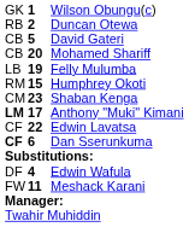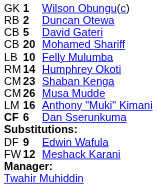 <table style="font-size: 90%;" cellspacing="0" cellpadding="0" align="center">
 <tr>
 <th width=25></th>
 <th width=25></th>
 </tr>
 <tr>
 <td>GK</td>
 <td><strong>1 </strong></td>
 <td> <a href='#'>Wilson Obungu</a>(<a href='#'>c</a>)</td>
 <td></td>
 <td></td>
 </tr>
 <tr>
 <td>RB</td>
 <td><strong>2 </strong></td>
 <td> <a href='#'>Duncan Otewa</a></td>
 <td></td>
 <td></td>
 </tr>
 <tr>
 <td>CB</td>
 <td><strong>5 </strong></td>
 <td> <a href='#'>David Gateri</a></td>
 <td></td>
 <td></td>
 </tr>
 <tr>
 <td>CB</td>
 <td><strong>20</strong></td>
 <td> <a href='#'>Mohamed Shariff</a></td>
 <td></td>
 <td></td>
 </tr>
 <tr>
 <td>LB</td>
-<td><strong>19</strong></td>
+<td><strong>10</strong></td>
 <td> <a href='#'>Felly Mulumba</a></td>
 <td></td>
 <td></td>
 </tr>
 <tr>
 <td>RM</td>
-<td><strong>15</strong></td>
+<td><strong>14</strong></td>
 <td> <a href='#'>Humphrey Okoti</a></td>
 <td></td>
 <td></td>
 </tr>
 <tr>
 <td>CM</td>
 <td><strong>23</strong></td>
 <td> <a href='#'>Shaban Kenga</a></td>
 <td></td>
 <td></td>
 </tr>
 <tr>
-<td><strong>LM</strong></td>
-<td><strong>17</strong></td>
-<td> <a href='#'>Anthony "Muki" Kimani</a></td>
+<td>CM</td>
+<td><strong>26</strong></td>
+<td> <a href='#'>Musa Mudde</a></td>
 <td></td>
 <td></td>
 </tr>
 <tr>
-<td>CF</td>
-<td><strong>22</strong></td>
-<td> <a href='#'>Edwin Lavatsa</a></td>
+<td>LM</td>
+<td><strong>16</strong></td>
+<td> <a href='#'>Anthony "Muki" Kimani</a></td>
 <td></td>
 <td></td>
 </tr>
 <tr>
 <td><strong>CF</strong></td>
 <td><strong>6 </strong></td>
 <td> <a href='#'>Dan Sserunkuma</a></td>
 <td></td>
 <td></td>
 </tr>
 <tr>
 <td colspan=3><strong>Substitutions:</strong></td>
 </tr>
 <tr>
 <td>DF</td>
-<td><strong>4 </strong></td>
+<td><strong>9 </strong></td>
 <td> <a href='#'>Edwin Wafula</a></td>
 <td></td>
 <td></td>
 </tr>
 <tr>
 <td>FW</td>
-<td><strong>11</strong></td>
+<td><strong>12</strong></td>
 <td> <a href='#'>Meshack Karani</a></td>
 <td></td>
 <td></td>
 </tr>
 <tr>
 <td colspan=3><strong>Manager:</strong></td>
 </tr>
 <tr>
 <td colspan=3> <a href='#'>Twahir Muhiddin</a></td>
 </tr>
 </table>
